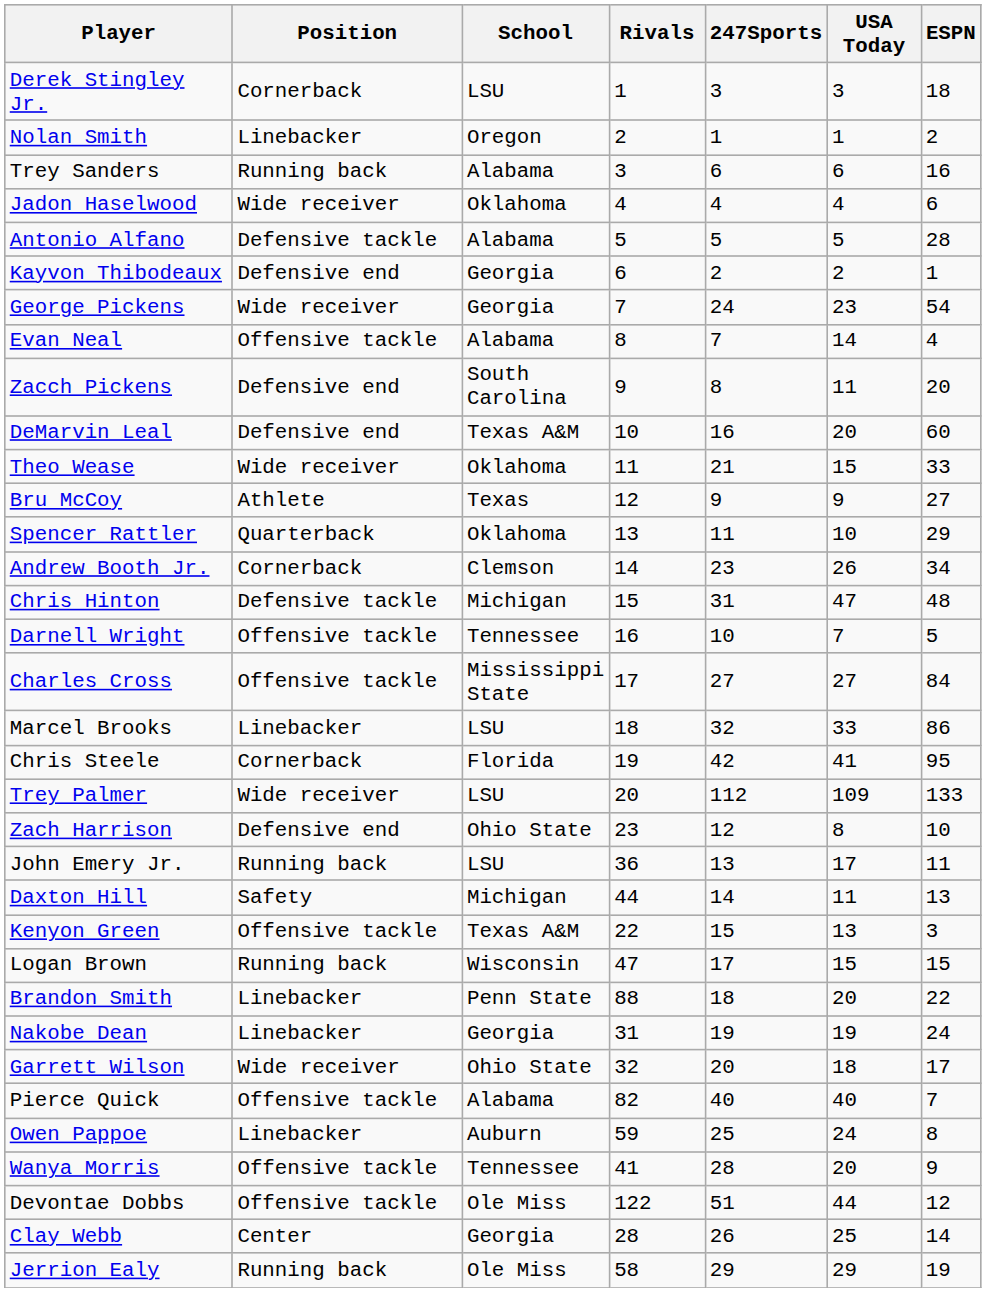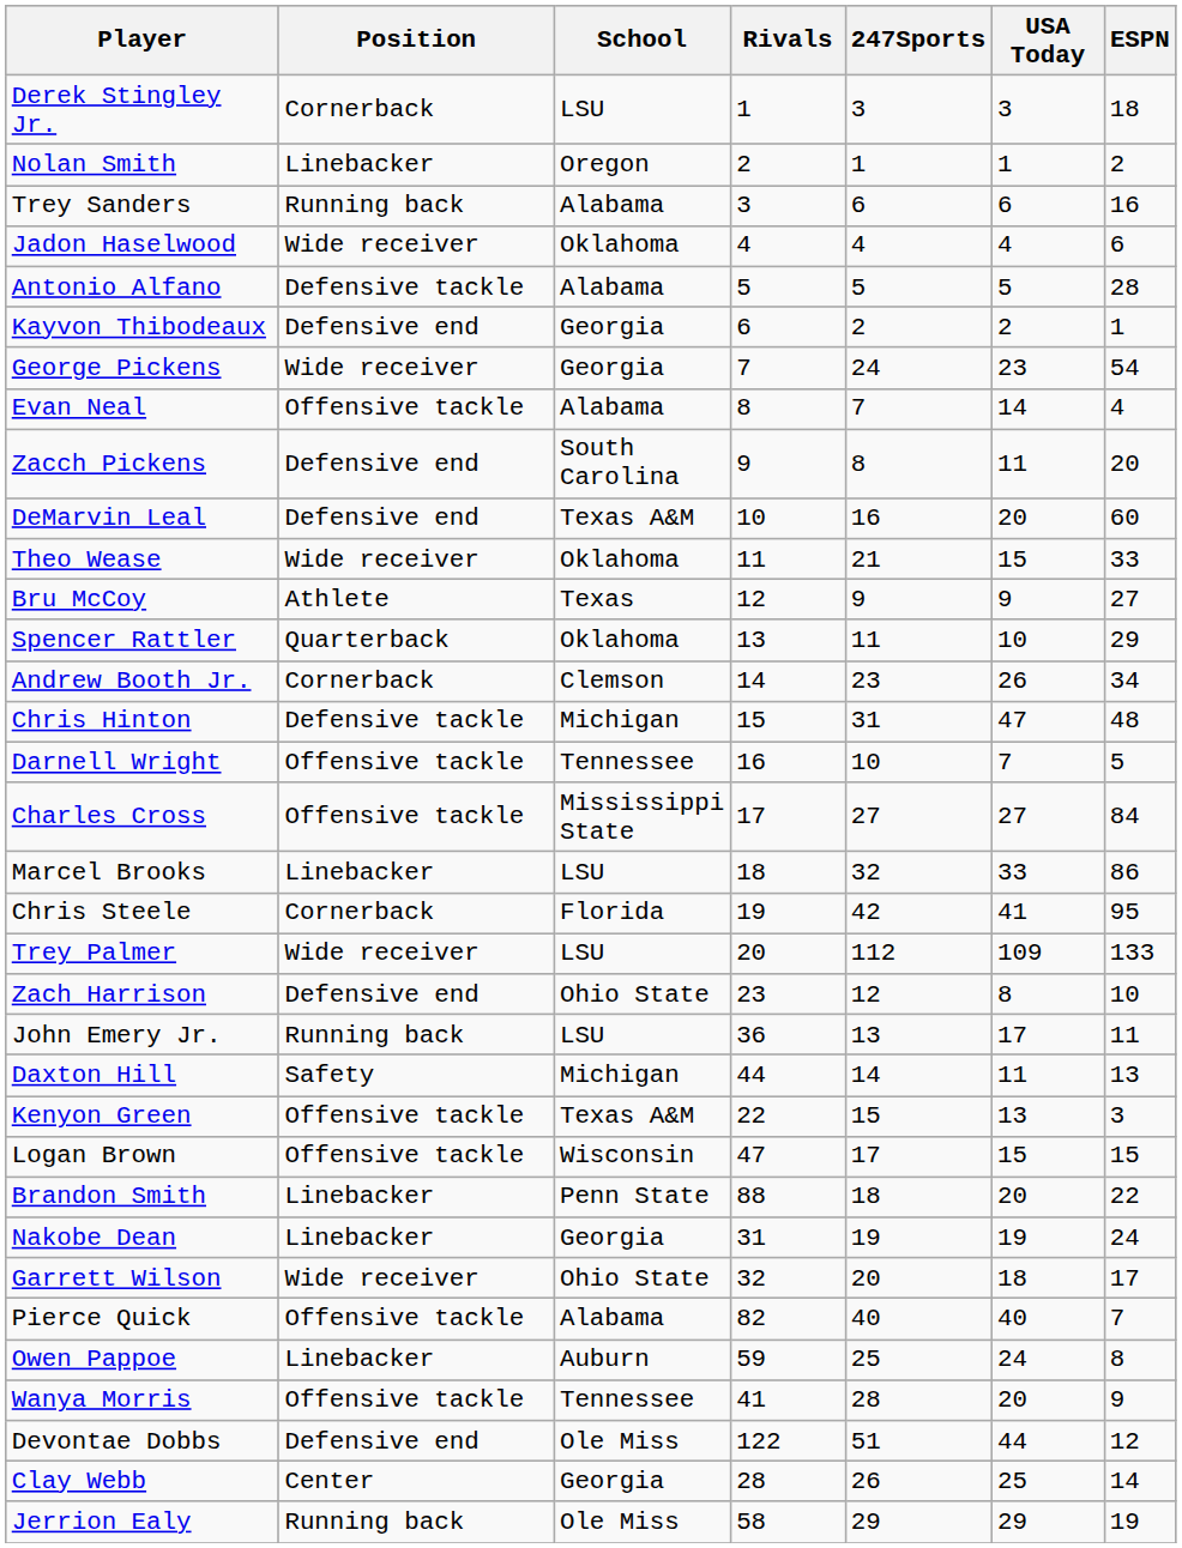 <table class="wikitable sortable">
 <tr>
 <th bgcolor="#DDDDFF" width="25%">Player</th>
 <th bgcolor="#DDDDFF" width="25%">Position</th>
 <th bgcolor="#DDDDFF" width="15%">School</th>
 <th bgcolor="#DDDDFF" width="10%">Rivals</th>
 <th bgcolor="#DDDDFF" width="10%">247Sports</th>
 <th bgcolor="#DDDDFF" width="10%">USA Today</th>
 <th bgcolor="#DDDDFF" width="10%">ESPN</th>
 </tr>
 <tr>
 <td><a href='#'>Derek Stingley Jr.</a></td>
 <td>Cornerback</td>
 <td>LSU</td>
 <td>1</td>
 <td>3</td>
 <td>3</td>
 <td>18</td>
 </tr>
 <tr>
 <td><a href='#'>Nolan Smith</a></td>
 <td>Linebacker</td>
 <td>Oregon</td>
 <td>2</td>
 <td>1</td>
 <td>1</td>
 <td>2</td>
 </tr>
 <tr>
 <td>Trey Sanders</td>
 <td>Running back</td>
 <td>Alabama</td>
 <td>3</td>
 <td>6</td>
 <td>6</td>
 <td>16</td>
 </tr>
 <tr>
 <td><a href='#'>Jadon Haselwood</a></td>
 <td>Wide receiver</td>
 <td>Oklahoma</td>
 <td>4</td>
 <td>4</td>
 <td>4</td>
 <td>6</td>
 </tr>
 <tr>
 <td><a href='#'>Antonio Alfano</a></td>
 <td>Defensive tackle</td>
 <td>Alabama</td>
 <td>5</td>
 <td>5</td>
 <td>5</td>
 <td>28</td>
 </tr>
 <tr>
 <td><a href='#'>Kayvon Thibodeaux</a></td>
 <td>Defensive end</td>
 <td>Georgia</td>
 <td>6</td>
 <td>2</td>
 <td>2</td>
 <td>1</td>
 </tr>
 <tr>
 <td><a href='#'>George Pickens</a></td>
 <td>Wide receiver</td>
 <td>Georgia</td>
 <td>7</td>
 <td>24</td>
 <td>23</td>
 <td>54</td>
 </tr>
 <tr>
 <td><a href='#'>Evan Neal</a></td>
 <td>Offensive tackle</td>
 <td>Alabama</td>
 <td>8</td>
 <td>7</td>
 <td>14</td>
 <td>4</td>
 </tr>
 <tr>
 <td><a href='#'>Zacch Pickens</a></td>
 <td>Defensive end</td>
 <td>South Carolina</td>
 <td>9</td>
 <td>8</td>
 <td>11</td>
 <td>20</td>
 </tr>
 <tr>
 <td><a href='#'>DeMarvin Leal</a></td>
 <td>Defensive end</td>
 <td>Texas A&M</td>
 <td>10</td>
 <td>16</td>
 <td>20</td>
 <td>60</td>
 </tr>
 <tr>
 <td><a href='#'>Theo Wease</a></td>
 <td>Wide receiver</td>
 <td>Oklahoma</td>
 <td>11</td>
 <td>21</td>
 <td>15</td>
 <td>33</td>
 </tr>
 <tr>
 <td><a href='#'>Bru McCoy</a></td>
 <td>Athlete</td>
 <td>Texas</td>
 <td>12</td>
 <td>9</td>
 <td>9</td>
 <td>27</td>
 </tr>
 <tr>
 <td><a href='#'>Spencer Rattler</a></td>
 <td>Quarterback</td>
 <td>Oklahoma</td>
 <td>13</td>
 <td>11</td>
 <td>10</td>
 <td>29</td>
 </tr>
 <tr>
 <td><a href='#'>Andrew Booth Jr.</a></td>
 <td>Cornerback</td>
 <td>Clemson</td>
 <td>14</td>
 <td>23</td>
 <td>26</td>
 <td>34</td>
 </tr>
 <tr>
 <td><a href='#'>Chris Hinton</a></td>
 <td>Defensive tackle</td>
 <td>Michigan</td>
 <td>15</td>
 <td>31</td>
 <td>47</td>
 <td>48</td>
 </tr>
 <tr>
 <td><a href='#'>Darnell Wright</a></td>
 <td>Offensive tackle</td>
 <td>Tennessee</td>
 <td>16</td>
 <td>10</td>
 <td>7</td>
 <td>5</td>
 </tr>
 <tr>
 <td><a href='#'>Charles Cross</a></td>
 <td>Offensive tackle</td>
 <td>Mississippi State</td>
 <td>17</td>
 <td>27</td>
 <td>27</td>
 <td>84</td>
 </tr>
 <tr>
 <td>Marcel Brooks</td>
 <td>Linebacker</td>
 <td>LSU</td>
 <td>18</td>
 <td>32</td>
 <td>33</td>
 <td>86</td>
 </tr>
 <tr>
 <td>Chris Steele</td>
 <td>Cornerback</td>
 <td>Florida</td>
 <td>19</td>
 <td>42</td>
 <td>41</td>
 <td>95</td>
 </tr>
 <tr>
 <td><a href='#'>Trey Palmer</a></td>
 <td>Wide receiver</td>
 <td>LSU</td>
 <td>20</td>
 <td>112</td>
 <td>109</td>
 <td>133</td>
 </tr>
 <tr>
 <td><a href='#'>Zach Harrison</a></td>
 <td>Defensive end</td>
 <td>Ohio State</td>
 <td>23</td>
 <td>12</td>
 <td>8</td>
 <td>10</td>
 </tr>
 <tr>
 <td>John Emery Jr.</td>
 <td>Running back</td>
 <td>LSU</td>
 <td>36</td>
 <td>13</td>
 <td>17</td>
 <td>11</td>
 </tr>
 <tr>
 <td><a href='#'>Daxton Hill</a></td>
 <td>Safety</td>
 <td>Michigan</td>
 <td>44</td>
 <td>14</td>
 <td>11</td>
 <td>13</td>
 </tr>
 <tr>
 <td><a href='#'>Kenyon Green</a></td>
 <td>Offensive tackle</td>
 <td>Texas A&M</td>
 <td>22</td>
 <td>15</td>
 <td>13</td>
 <td>3</td>
 </tr>
 <tr>
 <td>Logan Brown</td>
-<td>Running back</td>
+<td>Offensive tackle</td>
 <td>Wisconsin</td>
 <td>47</td>
 <td>17</td>
 <td>15</td>
 <td>15</td>
 </tr>
 <tr>
 <td><a href='#'>Brandon Smith</a></td>
 <td>Linebacker</td>
 <td>Penn State</td>
 <td>88</td>
 <td>18</td>
 <td>20</td>
 <td>22</td>
 </tr>
 <tr>
 <td><a href='#'>Nakobe Dean</a></td>
 <td>Linebacker</td>
 <td>Georgia</td>
 <td>31</td>
 <td>19</td>
 <td>19</td>
 <td>24</td>
 </tr>
 <tr>
 <td><a href='#'>Garrett Wilson</a></td>
 <td>Wide receiver</td>
 <td>Ohio State</td>
 <td>32</td>
 <td>20</td>
 <td>18</td>
 <td>17</td>
 </tr>
 <tr>
 <td>Pierce Quick</td>
 <td>Offensive tackle</td>
 <td>Alabama</td>
 <td>82</td>
 <td>40</td>
 <td>40</td>
 <td>7</td>
 </tr>
 <tr>
 <td><a href='#'>Owen Pappoe</a></td>
 <td>Linebacker</td>
 <td>Auburn</td>
 <td>59</td>
 <td>25</td>
 <td>24</td>
 <td>8</td>
 </tr>
 <tr>
 <td><a href='#'>Wanya Morris</a></td>
 <td>Offensive tackle</td>
 <td>Tennessee</td>
 <td>41</td>
 <td>28</td>
 <td>20</td>
 <td>9</td>
 </tr>
 <tr>
 <td>Devontae Dobbs</td>
-<td>Offensive tackle</td>
+<td>Defensive end</td>
 <td>Ole Miss</td>
 <td>122</td>
 <td>51</td>
 <td>44</td>
 <td>12</td>
 </tr>
 <tr>
 <td><a href='#'>Clay Webb</a></td>
 <td>Center</td>
 <td>Georgia</td>
 <td>28</td>
 <td>26</td>
 <td>25</td>
 <td>14</td>
 </tr>
 <tr>
 <td><a href='#'>Jerrion Ealy</a></td>
 <td>Running back</td>
 <td>Ole Miss</td>
 <td>58</td>
 <td>29</td>
 <td>29</td>
 <td>19</td>
 </tr>
 </table>
